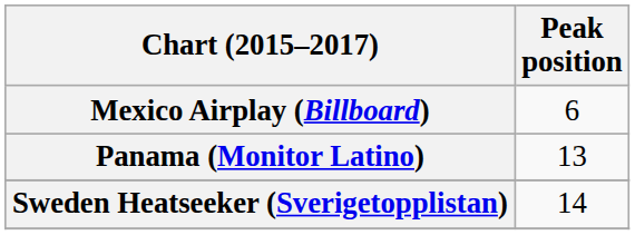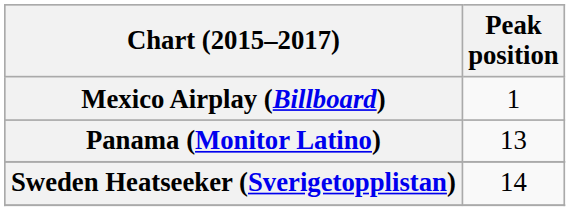 <table class="wikitable sortable plainrowheaders" style="text-align:center">
 <tr>
 <th>Chart (2015–2017)</th>
 <th>Peak<br>position</th>
 </tr>
 <tr>
 <th scope="row">Mexico Airplay (<em><a href='#'>Billboard</a></em>)</th>
-<td>6</td>
+<td>1</td>
 </tr>
 <tr>
 <th scope="row">Panama (<a href='#'>Monitor Latino</a>)</th>
 <td>13</td>
 </tr>
 <tr>
 </tr>
 <tr>
 <th scope="row">Sweden Heatseeker (<a href='#'>Sverigetopplistan</a>)</th>
 <td>14</td>
 </tr>
 <tr>
 </tr>
 <tr>
 </tr>
 <tr>
 </tr>
 <tr>
 </tr>
 </table>
